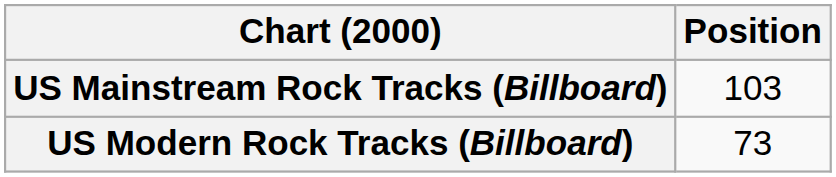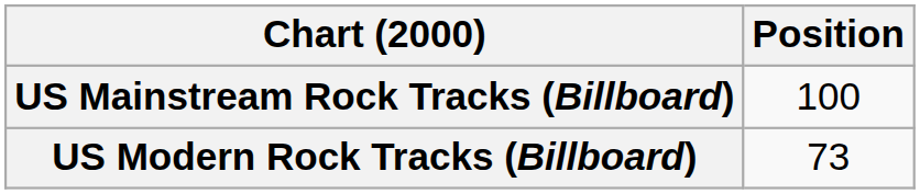 <table class="wikitable plainrowheaders" style="text-align:center">
 <tr>
 <th scope="col">Chart (2000)</th>
 <th scope="col">Position</th>
 </tr>
 <tr>
 <th scope="row">US Mainstream Rock Tracks (<em>Billboard</em>)</th>
-<td>103</td>
+<td>100</td>
 </tr>
 <tr>
 <th scope="row">US Modern Rock Tracks (<em>Billboard</em>)</th>
 <td>73</td>
 </tr>
 </table>
